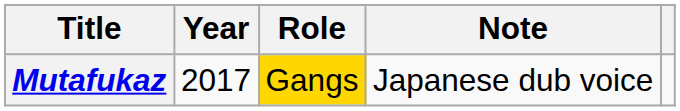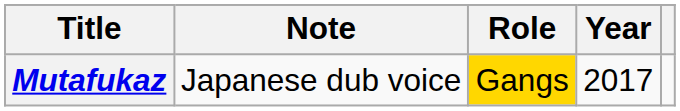 <table class="wikitable plainrowheaders">
 <tr>
 <th scope="col">Title</th>
+<th scope="col">Note</th>
+<th scope="col">Role</th>
 <th scope="col">Year</th>
-<th scope="col">Role</th>
-<th scope="col">Note</th>
 <th scope="col"></th>
 </tr>
 <tr>
 <th scope="row"><em><a href='#'>Mutafukaz</a></em></th>
+<td>Japanese dub voice</td>
+<td style="background: gold;">Gangs</td>
 <td>2017</td>
-<td style="background: gold;">Gangs</td>
-<td>Japanese dub voice</td>
 <td style="text-align:center"></td>
 </tr>
 </table>
